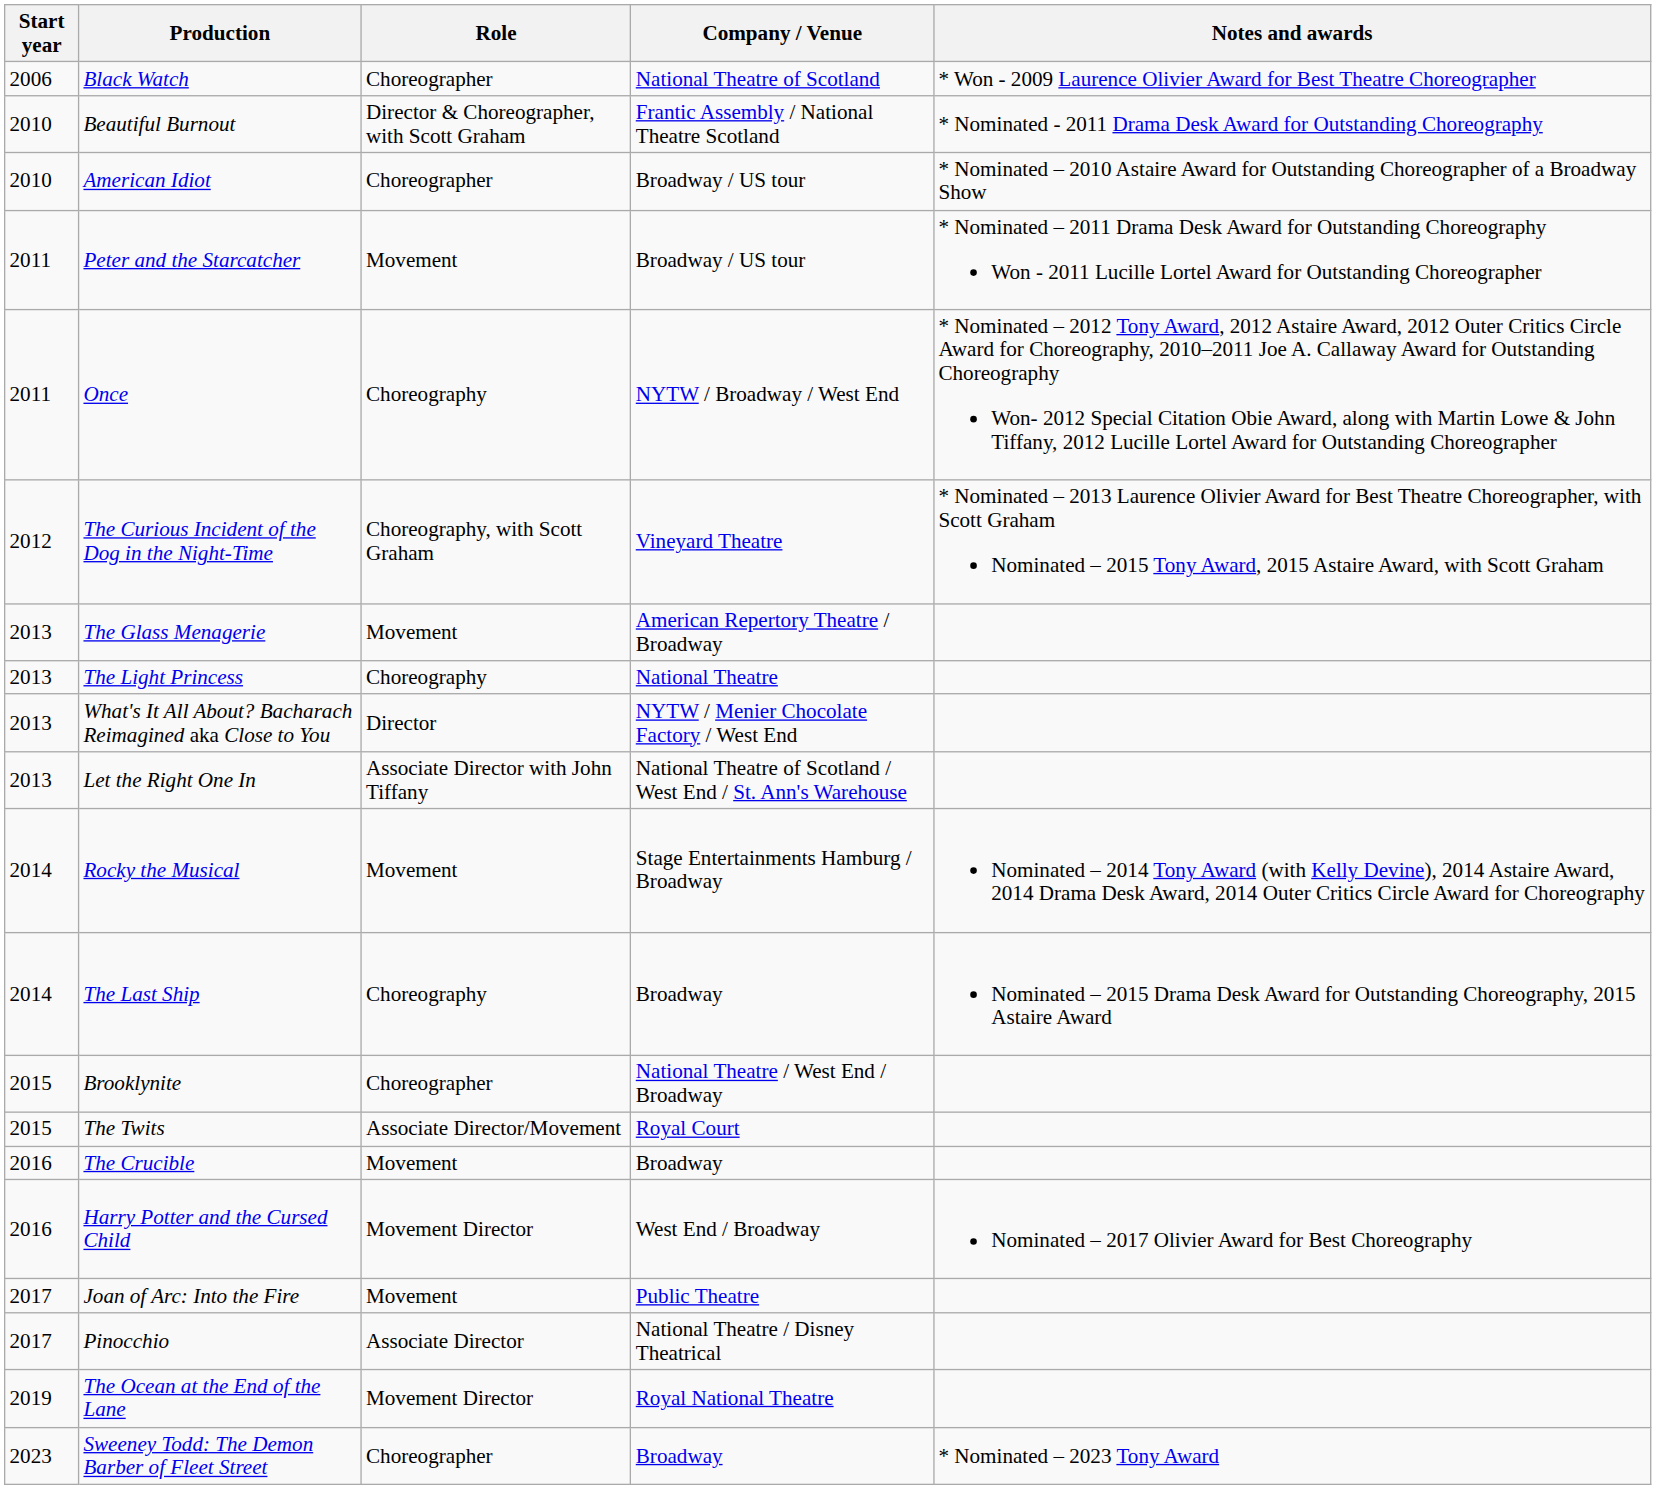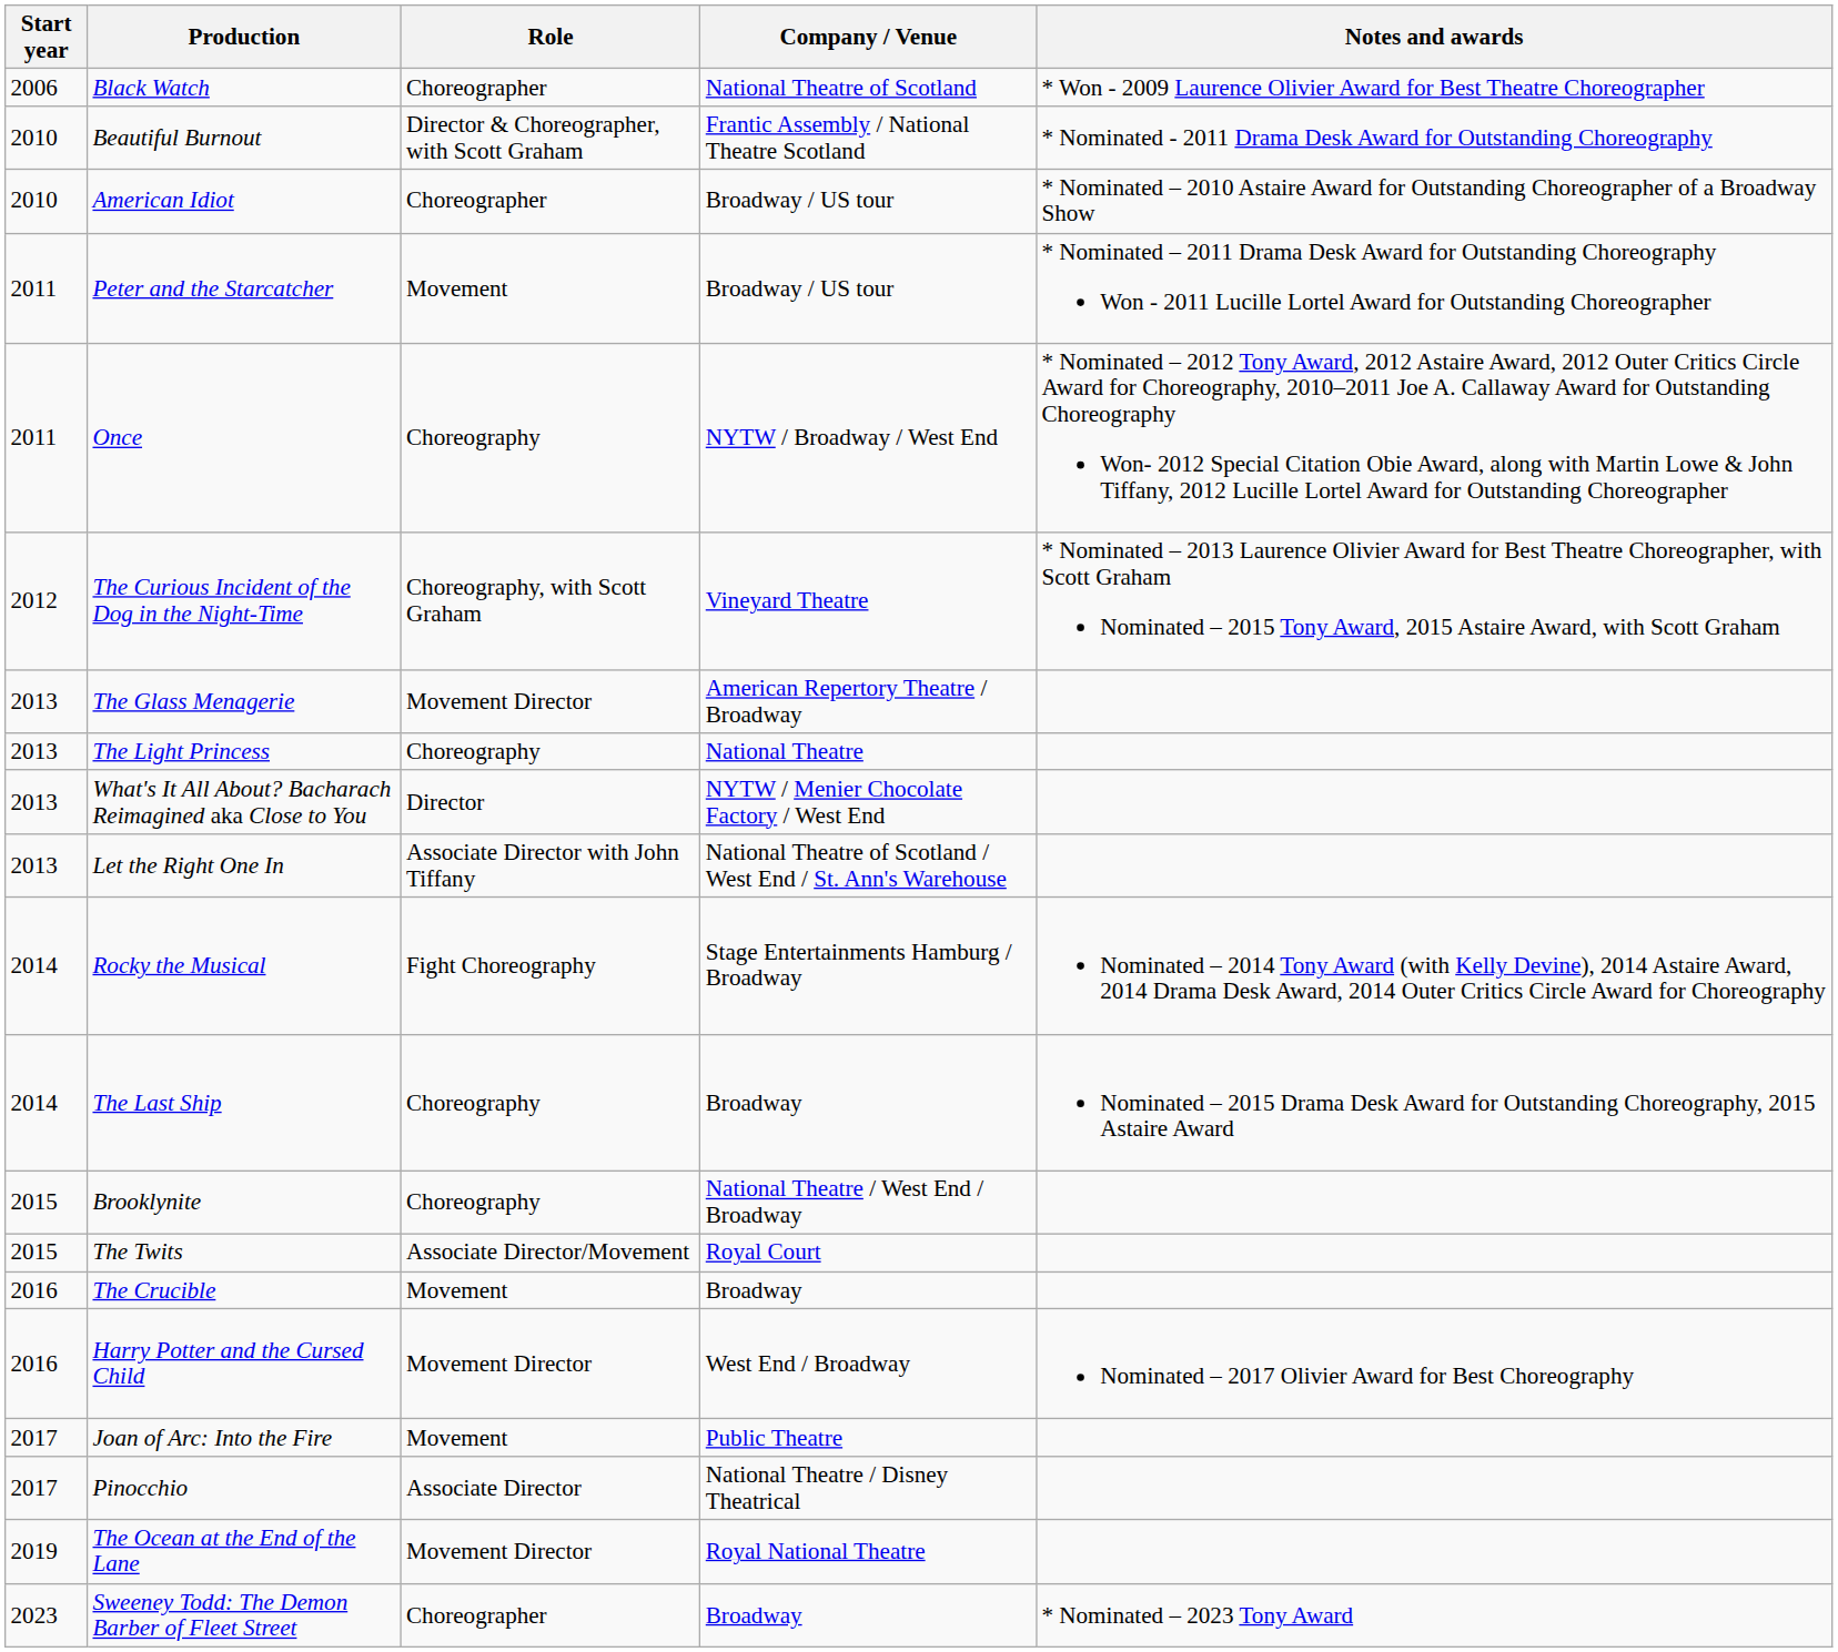 <table class="wikitable sortable">
 <tr>
 <th>Start year</th>
 <th>Production</th>
 <th>Role</th>
 <th>Company / Venue</th>
 <th class="unsortable">Notes and awards</th>
 </tr>
 <tr>
 <td>2006</td>
 <td><em><a href='#'>Black Watch</a></em></td>
 <td>Choreographer</td>
 <td><a href='#'>National Theatre of Scotland</a></td>
 <td>* Won - 2009 <a href='#'>Laurence Olivier Award for Best Theatre Choreographer</a></td>
 </tr>
 <tr>
 <td>2010</td>
 <td><em>Beautiful Burnout</em></td>
 <td>Director & Choreographer, with Scott Graham</td>
 <td><a href='#'>Frantic Assembly</a> / National Theatre Scotland</td>
 <td>* Nominated - 2011 <a href='#'>Drama Desk Award for Outstanding Choreography</a></td>
 </tr>
 <tr>
 <td>2010</td>
 <td><em><a href='#'>American Idiot</a></em></td>
 <td>Choreographer</td>
 <td>Broadway / US tour</td>
 <td>* Nominated – 2010 Astaire Award for Outstanding Choreographer of a Broadway Show</td>
 </tr>
 <tr>
 <td>2011</td>
 <td><em><a href='#'>Peter and the Starcatcher</a></em></td>
 <td>Movement</td>
 <td>Broadway / US tour</td>
 <td>* Nominated – 2011 Drama Desk Award for Outstanding Choreography<br><ul><li>Won - 2011 Lucille Lortel Award for Outstanding Choreographer</li></ul></td>
 </tr>
 <tr>
 <td>2011</td>
 <td><em><a href='#'>Once</a></em></td>
 <td>Choreography</td>
 <td><a href='#'>NYTW</a> / Broadway / West End</td>
 <td>* Nominated – 2012 <a href='#'>Tony Award</a>, 2012 Astaire Award, 2012 Outer Critics Circle Award for Choreography, 2010–2011 Joe A. Callaway Award for Outstanding Choreography<br><ul><li>Won- 2012 Special Citation Obie Award, along with Martin Lowe & John Tiffany, 2012 Lucille Lortel Award for Outstanding Choreographer</li></ul></td>
 </tr>
 <tr>
 <td>2012</td>
 <td><em><a href='#'>The Curious Incident of the Dog in the Night-Time</a></em></td>
 <td>Choreography, with Scott Graham</td>
 <td><a href='#'>Vineyard Theatre</a></td>
 <td>* Nominated – 2013 Laurence Olivier Award for Best Theatre Choreographer, with Scott Graham<br><ul><li>Nominated – 2015 <a href='#'>Tony Award</a>, 2015 Astaire Award, with Scott Graham</li></ul></td>
 </tr>
 <tr>
 <td>2013</td>
 <td><em><a href='#'>The Glass Menagerie</a></em></td>
-<td>Movement</td>
+<td>Movement Director</td>
 <td><a href='#'>American Repertory Theatre</a> / Broadway</td>
 <td></td>
 </tr>
 <tr>
 <td>2013</td>
 <td><a href='#'><em>The Light Princess</em></a></td>
 <td>Choreography</td>
 <td><a href='#'>National Theatre</a></td>
 <td></td>
 </tr>
 <tr>
 <td>2013</td>
 <td><em>What's It All About? Bacharach Reimagined</em> aka <em>Close to You</em></td>
 <td>Director</td>
 <td><a href='#'>NYTW</a> / <a href='#'>Menier Chocolate Factory</a> / West End</td>
 <td></td>
 </tr>
 <tr>
 <td>2013</td>
 <td><em>Let the Right One In</em></td>
 <td>Associate Director with John Tiffany</td>
 <td>National Theatre of Scotland / West End / <a href='#'>St. Ann's Warehouse</a></td>
 <td></td>
 </tr>
 <tr>
 <td>2014</td>
 <td><em><a href='#'>Rocky the Musical</a></em></td>
-<td>Movement</td>
+<td>Fight Choreography</td>
 <td>Stage Entertainments Hamburg / Broadway</td>
 <td><br><ul><li>Nominated – 2014 <a href='#'>Tony Award</a> (with <a href='#'>Kelly Devine</a>), 2014 Astaire Award, 2014 Drama Desk Award, 2014 Outer Critics Circle Award for Choreography</li></ul></td>
 </tr>
 <tr>
 <td>2014</td>
 <td><em><a href='#'>The Last Ship</a></em></td>
 <td>Choreography</td>
 <td>Broadway</td>
 <td><br><ul><li>Nominated – 2015 Drama Desk Award for Outstanding Choreography, 2015 Astaire Award</li></ul></td>
 </tr>
 <tr>
 <td>2015</td>
 <td><em>Brooklynite</em></td>
-<td>Choreographer</td>
+<td>Choreography</td>
 <td><a href='#'>National Theatre</a> / West End / Broadway</td>
 <td></td>
 </tr>
 <tr>
 <td>2015</td>
 <td><em>The Twits</em></td>
 <td>Associate Director/Movement</td>
 <td><a href='#'>Royal Court</a></td>
 <td></td>
 </tr>
 <tr>
 <td>2016</td>
 <td><em><a href='#'>The Crucible</a></em></td>
 <td>Movement</td>
 <td>Broadway</td>
 <td></td>
 </tr>
 <tr>
 <td>2016</td>
 <td><em><a href='#'>Harry Potter and the Cursed Child</a></em></td>
 <td>Movement Director</td>
 <td>West End / Broadway</td>
 <td><br><ul><li>Nominated – 2017 Olivier Award for Best Choreography</li></ul></td>
 </tr>
 <tr>
 <td>2017</td>
 <td><em>Joan of Arc: Into the Fire</em></td>
 <td>Movement</td>
 <td><a href='#'>Public Theatre</a></td>
 <td></td>
 </tr>
 <tr>
 <td>2017</td>
 <td><em>Pinocchio</em></td>
 <td>Associate Director</td>
 <td>National Theatre / Disney Theatrical</td>
 <td></td>
 </tr>
 <tr>
 <td>2019</td>
 <td><em><a href='#'>The Ocean at the End of the Lane</a></em></td>
 <td>Movement Director</td>
 <td><a href='#'>Royal National Theatre</a></td>
 <td></td>
 </tr>
 <tr>
 <td>2023</td>
 <td><em><a href='#'>Sweeney Todd: The Demon Barber of Fleet Street</a></em></td>
 <td>Choreographer</td>
 <td><a href='#'>Broadway</a></td>
 <td>* Nominated – 2023 <a href='#'>Tony Award</a></td>
 </tr>
 </table>
